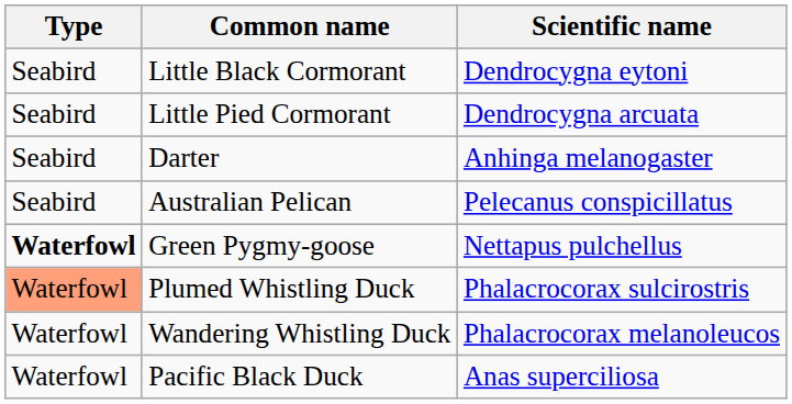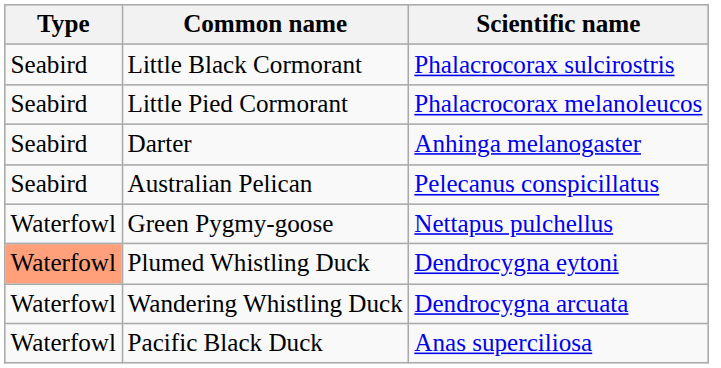 <table class="wikitable">
 <tr>
 <th>Type</th>
 <th>Common name</th>
 <th>Scientific name</th>
 </tr>
 <tr>
 <td>Seabird</td>
 <td>Little Black Cormorant</td>
-<td><a href='#'>Dendrocygna eytoni</a></td>
+<td><a href='#'>Phalacrocorax sulcirostris</a></td>
 </tr>
 <tr>
 <td>Seabird</td>
 <td>Little Pied Cormorant</td>
-<td><a href='#'>Dendrocygna arcuata</a></td>
+<td><a href='#'>Phalacrocorax melanoleucos</a></td>
 </tr>
 <tr>
 <td>Seabird</td>
 <td>Darter</td>
 <td><a href='#'>Anhinga melanogaster</a></td>
 </tr>
 <tr>
 <td>Seabird</td>
 <td>Australian Pelican</td>
 <td><a href='#'>Pelecanus conspicillatus</a></td>
 </tr>
 <tr>
-<td><strong>Waterfowl</strong></td>
+<td>Waterfowl</td>
 <td>Green Pygmy-goose</td>
 <td><a href='#'>Nettapus pulchellus</a></td>
 </tr>
 <tr>
 <td style="background: lightsalmon;">Waterfowl</td>
 <td>Plumed Whistling Duck</td>
-<td><a href='#'>Phalacrocorax sulcirostris</a></td>
+<td><a href='#'>Dendrocygna eytoni</a></td>
 </tr>
 <tr>
 <td>Waterfowl</td>
 <td>Wandering Whistling Duck</td>
-<td><a href='#'>Phalacrocorax melanoleucos</a></td>
+<td><a href='#'>Dendrocygna arcuata</a></td>
 </tr>
 <tr>
 <td>Waterfowl</td>
 <td>Pacific Black Duck</td>
 <td><a href='#'>Anas superciliosa</a></td>
 </tr>
 </table>
